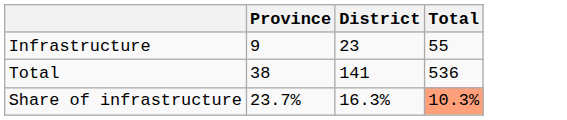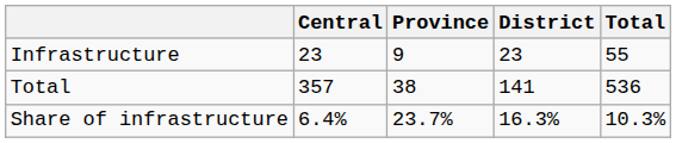 <table class="wikitable">
 <tr>
 <th></th>
+<th>Central</th>
 <th>Province</th>
 <th>District</th>
 <th>Total</th>
 </tr>
 <tr>
 <td>Infrastructure</td>
+<td>23</td>
 <td>9</td>
 <td>23</td>
 <td>55</td>
 </tr>
 <tr>
 <td>Total</td>
+<td>357</td>
 <td>38</td>
 <td>141</td>
 <td>536</td>
 </tr>
 <tr>
 <td>Share of infrastructure</td>
+<td>6.4%</td>
 <td>23.7%</td>
 <td>16.3%</td>
-<td style="background: lightsalmon;">10.3%</td>
+<td>10.3%</td>
 </tr>
 </table>
